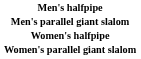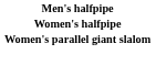 <table>
 <tr>
 <th scope="row">Men's halfpipe <br></th>
-<td></td>
-<td></td>
-<td></td>
-</tr>
-<tr>
-<th scope="row">Men's parallel giant slalom <br></th>
 <td></td>
 <td></td>
 <td></td>
 </tr>
 <tr>
 <th scope="row">Women's halfpipe <br></th>
 <td></td>
 <td></td>
 <td></td>
 </tr>
 <tr>
 <th scope="row">Women's parallel giant slalom <br></th>
 <td></td>
 <td></td>
 <td></td>
 </tr>
 </table>
